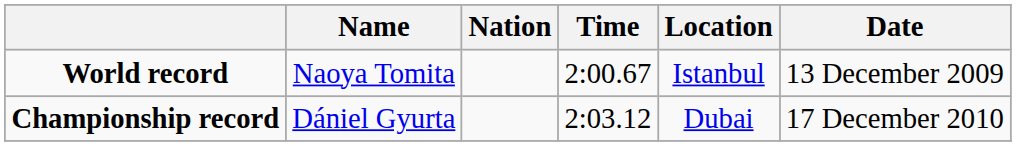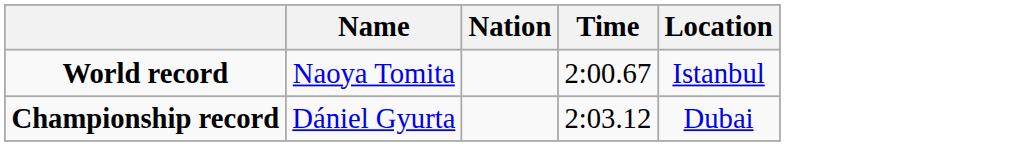 <table class=wikitable style=text-align:center>
 <tr>
 <th></th>
 <th>Name</th>
 <th>Nation</th>
 <th>Time</th>
 <th>Location</th>
-<th>Date</th>
 </tr>
 <tr>
 <td><strong>World record</strong></td>
 <td><a href='#'>Naoya Tomita</a></td>
 <td></td>
 <td align=left>2:00.67</td>
 <td><a href='#'>Istanbul</a></td>
-<td>13 December 2009</td>
 </tr>
 <tr>
 <td><strong>Championship record</strong></td>
 <td><a href='#'>Dániel Gyurta</a></td>
 <td></td>
 <td align=left>2:03.12</td>
 <td><a href='#'>Dubai</a></td>
-<td>17 December 2010</td>
 </tr>
 </table>
